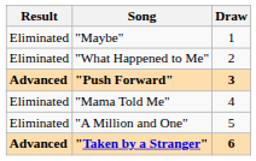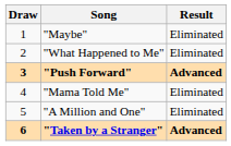 <table class="sortable wikitable" style="margin: 1em auto 1em auto; text-align:center">
 <tr>
+<th>Draw</th>
+<th>Song</th>
 <th>Result</th>
-<th>Song</th>
-<th>Draw</th>
 </tr>
 <tr>
+<td>1</td>
+<td align="left">"Maybe"</td>
 <td align="left">Eliminated</td>
-<td align="left">"Maybe"</td>
-<td>1</td>
 </tr>
 <tr>
+<td>2</td>
+<td align="left">"What Happened to Me"</td>
 <td align="left">Eliminated</td>
-<td align="left">"What Happened to Me"</td>
-<td>2</td>
 </tr>
 <tr style="font-weight:bold; background:navajowhite;">
+<td>3</td>
+<td align="left">"Push Forward"</td>
 <td align="left">Advanced</td>
-<td align="left">"Push Forward"</td>
-<td>3</td>
 </tr>
 <tr>
+<td>4</td>
+<td align="left">"Mama Told Me"</td>
 <td align="left">Eliminated</td>
-<td align="left">"Mama Told Me"</td>
-<td>4</td>
 </tr>
 <tr>
+<td>5</td>
+<td align="left">"A Million and One"</td>
 <td align="left">Eliminated</td>
-<td align="left">"A Million and One"</td>
-<td>5</td>
 </tr>
 <tr style="font-weight:bold; background:navajowhite;">
+<td>6</td>
+<td align="left">"<a href='#'>Taken by a Stranger</a>"</td>
 <td align="left">Advanced</td>
-<td align="left">"<a href='#'>Taken by a Stranger</a>"</td>
-<td>6</td>
 </tr>
 </table>
